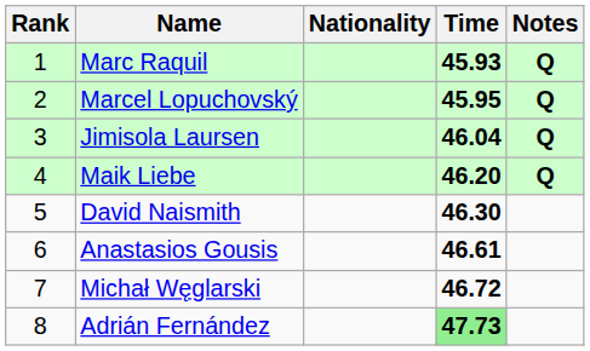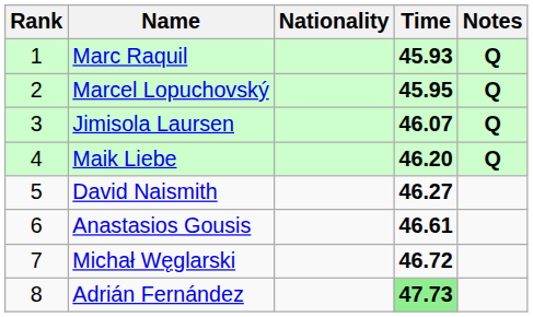 <table class="wikitable sortable" style="text-align:center">
 <tr>
 <th>Rank</th>
 <th>Name</th>
 <th>Nationality</th>
 <th>Time</th>
 <th>Notes</th>
 </tr>
 <tr bgcolor=ccffcc>
 <td>1</td>
 <td align=left><a href='#'>Marc Raquil</a></td>
 <td align=left></td>
 <td><strong>45.93</strong></td>
 <td><strong>Q</strong></td>
 </tr>
 <tr bgcolor=ccffcc>
 <td>2</td>
 <td align=left><a href='#'>Marcel Lopuchovský</a></td>
 <td align=left></td>
 <td><strong>45.95</strong></td>
 <td><strong>Q</strong></td>
 </tr>
 <tr bgcolor=ccffcc>
 <td>3</td>
 <td align=left><a href='#'>Jimisola Laursen</a></td>
 <td align=left></td>
-<td><strong>46.04</strong></td>
+<td><strong>46.07</strong></td>
 <td><strong>Q</strong></td>
 </tr>
 <tr bgcolor=ccffcc>
 <td>4</td>
 <td align=left><a href='#'>Maik Liebe</a></td>
 <td align=left></td>
 <td><strong>46.20</strong></td>
 <td><strong>Q</strong></td>
 </tr>
 <tr>
 <td>5</td>
 <td align=left><a href='#'>David Naismith</a></td>
 <td align=left></td>
-<td><strong>46.30</strong></td>
+<td><strong>46.27</strong></td>
 <td></td>
 </tr>
 <tr>
 <td>6</td>
 <td align=left><a href='#'>Anastasios Gousis</a></td>
 <td align=left></td>
 <td><strong>46.61</strong></td>
 <td></td>
 </tr>
 <tr>
 <td>7</td>
 <td align=left><a href='#'>Michał Węglarski</a></td>
 <td align=left></td>
 <td><strong>46.72</strong></td>
 <td></td>
 </tr>
 <tr>
 <td>8</td>
 <td align=left><a href='#'>Adrián Fernández</a></td>
 <td align=left></td>
 <td style="background: lightgreen;"><strong>47.73</strong></td>
 <td></td>
 </tr>
 </table>
